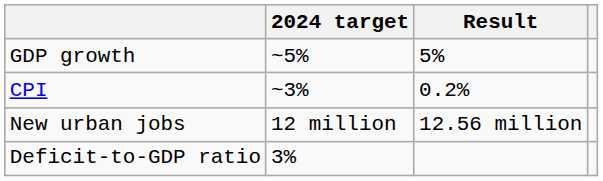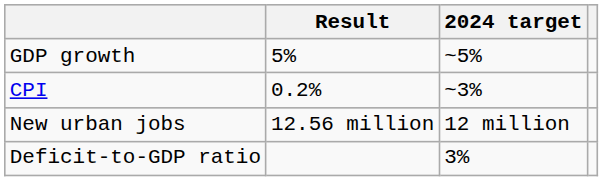 <table class="wikitable">
 <tr>
 <th></th>
+<th>Result</th>
 <th>2024 target</th>
-<th>Result</th>
 <th></th>
 </tr>
 <tr>
 <td>GDP growth</td>
+<td>5%</td>
 <td>~5%</td>
-<td>5%</td>
 <td></td>
 </tr>
 <tr>
 <td><a href='#'>CPI</a></td>
+<td>0.2%</td>
 <td>~3%</td>
-<td>0.2%</td>
 <td></td>
 </tr>
 <tr>
 <td>New urban jobs</td>
+<td>12.56 million</td>
 <td>12 million</td>
-<td>12.56 million</td>
 <td></td>
 </tr>
 <tr>
 <td>Deficit-to-GDP ratio</td>
+<td></td>
 <td>3%</td>
-<td></td>
 <td></td>
 </tr>
 </table>
